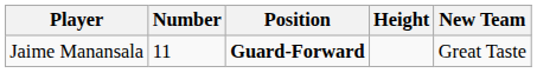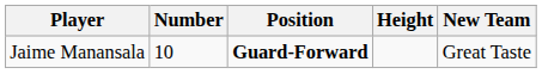 <table class="wikitable">
 <tr>
 <th>Player</th>
 <th>Number</th>
 <th>Position</th>
 <th>Height</th>
 <th>New Team</th>
 </tr>
 <tr>
 <td>Jaime Manansala</td>
-<td>11</td>
+<td>10</td>
 <td><strong>Guard-Forward</strong></td>
 <td></td>
 <td>Great Taste</td>
 </tr>
 </table>
